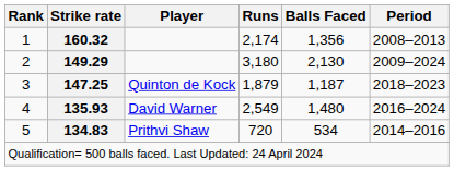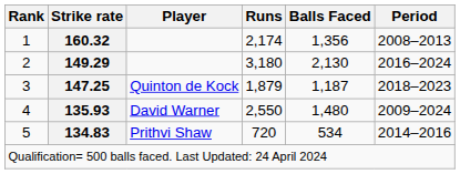 <table class="wikitable">
 <tr>
 <th>Rank</th>
 <th>Strike rate</th>
 <th>Player</th>
 <th>Runs</th>
 <th>Balls Faced</th>
 <th>Period</th>
 </tr>
 <tr>
 <td align=center>1</td>
 <th scope=row style=text-align:center;>160.32</th>
 <td></td>
 <td align=center>2,174</td>
 <td align=center>1,356</td>
 <td>2008–2013</td>
 </tr>
 <tr>
 <td align=center>2</td>
 <th scope=row style=text-align:center;>149.29</th>
 <td></td>
 <td align=center>3,180</td>
 <td align=center>2,130</td>
-<td>2009–2024</td>
+<td>2016–2024</td>
 </tr>
 <tr>
 <td align=center>3</td>
 <th scope=row style=text-align:center;>147.25</th>
 <td><a href='#'>Quinton de Kock</a></td>
 <td align=center>1,879</td>
 <td align=center>1,187</td>
 <td>2018–2023</td>
 </tr>
 <tr>
 <td align=center>4</td>
 <th scope=row style=text-align:center;>135.93</th>
 <td><a href='#'>David Warner</a></td>
-<td align=center>2,549</td>
+<td align=center>2,550</td>
 <td align=center>1,480</td>
-<td>2016–2024</td>
+<td>2009–2024</td>
 </tr>
 <tr>
 <td align=center>5</td>
 <th scope=row style=text-align:center;>134.83</th>
 <td><a href='#'>Prithvi Shaw</a></td>
 <td align=center>720</td>
 <td align=center>534</td>
 <td>2014–2016</td>
 </tr>
 <tr class=sortbottom>
 <td colspan=6><small>Qualification= 500 balls faced. Last Updated: 24 April 2024</small></td>
 </tr>
 </table>
